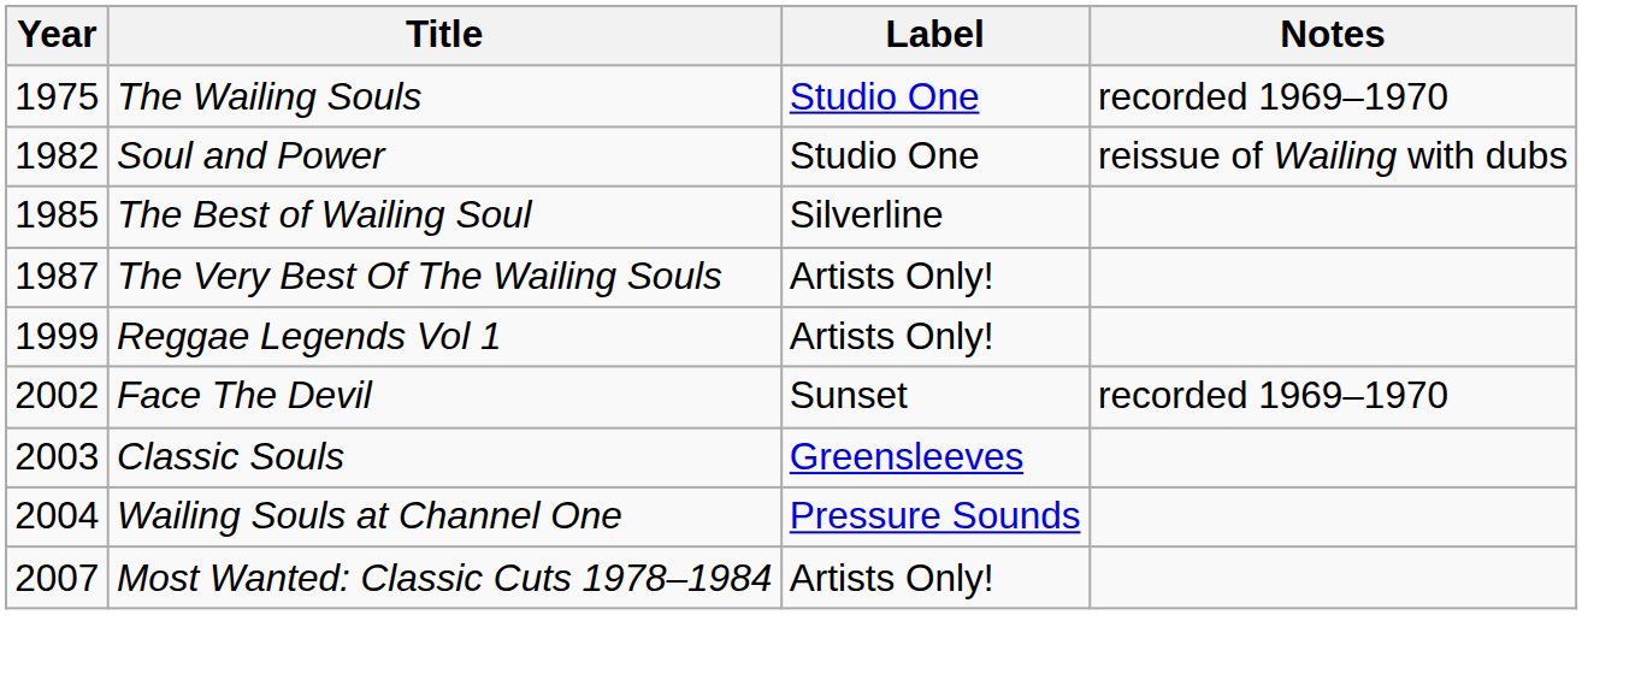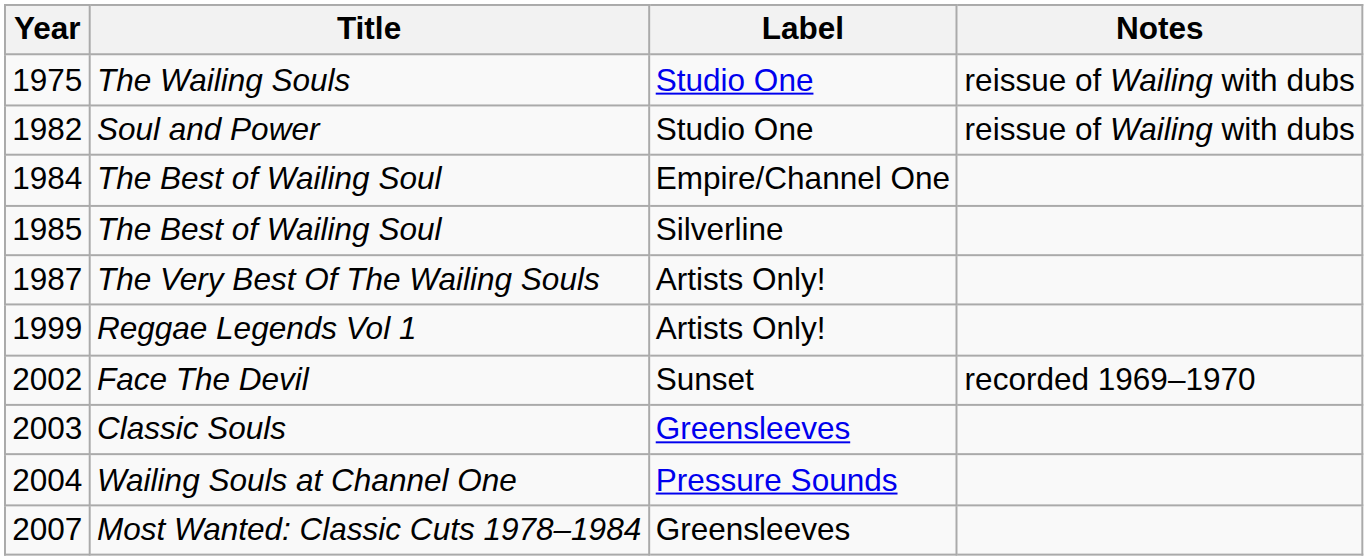 <table class="wikitable">
 <tr>
 <th>Year</th>
 <th>Title</th>
 <th>Label</th>
 <th>Notes</th>
 </tr>
 <tr>
 <td>1975</td>
 <td><em>The Wailing Souls</em></td>
 <td><a href='#'>Studio One</a></td>
-<td>recorded 1969–1970</td>
+<td>reissue of <em>Wailing</em> with dubs</td>
 </tr>
 <tr>
 <td>1982</td>
 <td><em>Soul and Power</em></td>
 <td>Studio One</td>
 <td>reissue of <em>Wailing</em> with dubs</td>
+</tr>
+<tr>
+<td>1984</td>
+<td><em>The Best of Wailing Soul</em></td>
+<td>Empire/Channel One</td>
+<td></td>
 </tr>
 <tr>
 <td>1985</td>
 <td><em>The Best of Wailing Soul</em></td>
 <td>Silverline</td>
 <td></td>
 </tr>
 <tr>
 <td>1987</td>
 <td><em>The Very Best Of The Wailing Souls</em> </td>
 <td>Artists Only!</td>
 <td></td>
 </tr>
 <tr>
 <td>1999</td>
 <td><em>Reggae Legends Vol 1</em></td>
 <td>Artists Only!</td>
 <td></td>
 </tr>
 <tr>
 <td>2002</td>
 <td><em>Face The Devil</em></td>
 <td>Sunset</td>
 <td>recorded 1969–1970</td>
 </tr>
 <tr>
 <td>2003</td>
 <td><em>Classic Souls</em></td>
 <td><a href='#'>Greensleeves</a></td>
 <td></td>
 </tr>
 <tr>
 <td>2004</td>
 <td><em>Wailing Souls at Channel One</em></td>
 <td><a href='#'>Pressure Sounds</a></td>
 <td></td>
 </tr>
 <tr>
 <td>2007</td>
 <td><em>Most Wanted: Classic Cuts 1978–1984</em></td>
-<td>Artists Only!</td>
+<td>Greensleeves</td>
 <td></td>
 </tr>
 </table>
